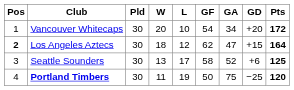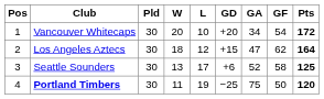 <table class="toccolours" border="1" cellpadding="4" cellspacing="0" style="text-align:center; border-collapse: collapse; margin:0;">
 <tr>
 <th width=30>Pos</th>
 <th>Club</th>
 <th width=30>Pld</th>
 <th width=30>W</th>
 <th width=30>L</th>
+<th width=30>GD</th>
+<th width=30>GA</th>
 <th width=30>GF</th>
-<th width=30>GA</th>
-<th width=30>GD</th>
 <th width=30>Pts</th>
 </tr>
 <tr>
 <td>1</td>
 <td align=left><a href='#'>Vancouver Whitecaps</a></td>
 <td>30</td>
 <td>20</td>
 <td>10</td>
+<td>+20</td>
+<td>34</td>
 <td>54</td>
-<td>34</td>
-<td>+20</td>
 <td><strong>172</strong></td>
 </tr>
 <tr>
-<td><strong>2</strong></td>
+<td>2</td>
 <td align=left><a href='#'>Los Angeles Aztecs</a></td>
 <td>30</td>
 <td>18</td>
 <td>12</td>
+<td>+15</td>
+<td>47</td>
 <td>62</td>
-<td>47</td>
-<td>+15</td>
 <td><strong>164</strong></td>
 </tr>
 <tr>
 <td>3</td>
 <td align=left><a href='#'>Seattle Sounders</a></td>
 <td>30</td>
 <td>13</td>
 <td>17</td>
+<td>+6</td>
+<td>52</td>
 <td>58</td>
-<td>52</td>
-<td>+6</td>
 <td><strong>125</strong></td>
 </tr>
 <tr>
 <td>4</td>
 <td align=left><strong><a href='#'>Portland Timbers</a></strong></td>
 <td>30</td>
 <td>11</td>
 <td>19</td>
+<td>−25</td>
+<td>75</td>
 <td>50</td>
-<td>75</td>
-<td>−25</td>
 <td><strong>120</strong></td>
 </tr>
 </table>
